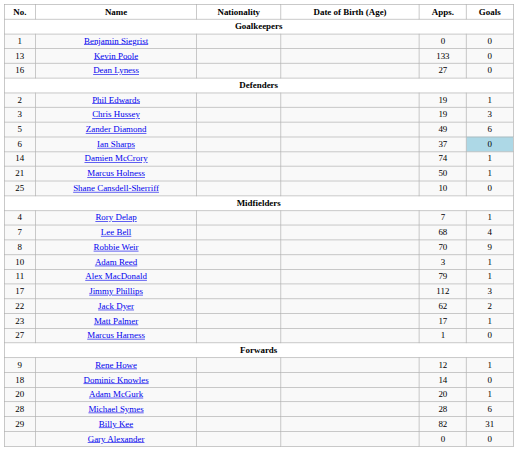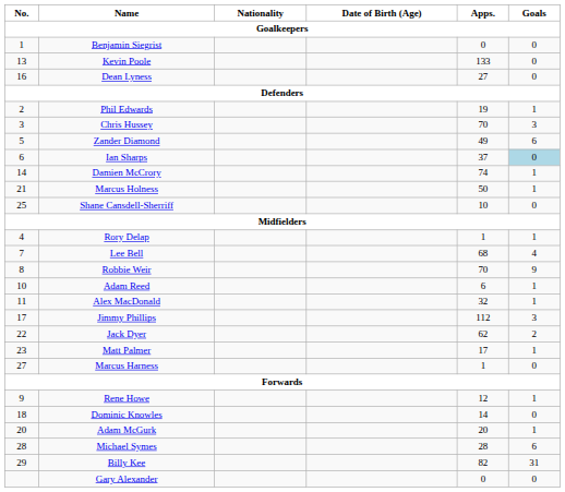 <table class="wikitable"  style="text-align:center; font-size:90%; width:65%;">
 <tr>
 <th style="background:#FFFFFF; color:#000000; text-align:center;">No.</th>
 <th style="background:#FFFFFF; color:#000000; text-align:center;">Name</th>
 <th style="background:#FFFFFF; color:#000000; text-align:center;">Nationality</th>
 <th style="background:#FFFFFF; color:#000000; text-align:center;">Date of Birth (Age)</th>
 <th style="background:#FFFFFF; color:#000000; text-align:center;">Apps.</th>
 <th style="background:#FFFFFF; color:#000000; text-align:center;">Goals</th>
 </tr>
 <tr>
 <th colspan="11"  style="background:#FFFFFF; color:#000000; text-align:center;">Goalkeepers</th>
 </tr>
 <tr>
 <td>1</td>
 <td><a href='#'>Benjamin Siegrist</a></td>
 <td></td>
 <td></td>
 <td>0</td>
 <td>0</td>
 </tr>
 <tr>
 <td>13</td>
 <td><a href='#'>Kevin Poole</a></td>
 <td></td>
 <td></td>
 <td>133</td>
 <td>0</td>
 </tr>
 <tr>
 <td>16</td>
 <td><a href='#'>Dean Lyness</a></td>
 <td></td>
 <td></td>
 <td>27</td>
 <td>0</td>
 </tr>
 <tr>
 <th colspan="11"  style="background:#FFFFFF; color:#000000; text-align:center;">Defenders</th>
 </tr>
 <tr>
 <td>2</td>
 <td><a href='#'>Phil Edwards</a></td>
 <td></td>
 <td></td>
 <td>19</td>
 <td>1</td>
 </tr>
 <tr>
 <td>3</td>
 <td><a href='#'>Chris Hussey</a></td>
 <td></td>
 <td></td>
-<td>19</td>
+<td>70</td>
 <td>3</td>
 </tr>
 <tr>
 <td>5</td>
 <td><a href='#'>Zander Diamond</a></td>
 <td></td>
 <td></td>
 <td>49</td>
 <td>6</td>
 </tr>
 <tr>
 <td>6</td>
 <td><a href='#'>Ian Sharps</a></td>
 <td></td>
 <td></td>
 <td>37</td>
 <td style="background: lightblue;">0</td>
 </tr>
 <tr>
 <td>14</td>
 <td><a href='#'>Damien McCrory</a></td>
 <td></td>
 <td></td>
 <td>74</td>
 <td>1</td>
 </tr>
 <tr>
 <td>21</td>
 <td><a href='#'>Marcus Holness</a></td>
 <td></td>
 <td></td>
 <td>50</td>
 <td>1</td>
 </tr>
 <tr>
 <td>25</td>
 <td><a href='#'>Shane Cansdell-Sherriff</a></td>
 <td></td>
 <td></td>
 <td>10</td>
 <td>0</td>
 </tr>
 <tr>
 <th colspan="11"  style="background:#FFFFFF; color:#000000; text-align:center;">Midfielders</th>
 </tr>
 <tr>
 <td>4</td>
 <td><a href='#'>Rory Delap</a></td>
 <td></td>
 <td></td>
-<td>7</td>
+<td>1</td>
 <td>1</td>
 </tr>
 <tr>
 <td>7</td>
 <td><a href='#'>Lee Bell</a></td>
 <td></td>
 <td></td>
 <td>68</td>
 <td>4</td>
 </tr>
 <tr>
 <td>8</td>
 <td><a href='#'>Robbie Weir</a></td>
 <td></td>
 <td></td>
 <td>70</td>
 <td>9</td>
 </tr>
 <tr>
 <td>10</td>
 <td><a href='#'>Adam Reed</a></td>
 <td></td>
 <td></td>
-<td>3</td>
+<td>6</td>
 <td>1</td>
 </tr>
 <tr>
 <td>11</td>
 <td><a href='#'>Alex MacDonald</a></td>
 <td></td>
 <td></td>
-<td>79</td>
+<td>32</td>
 <td>1</td>
 </tr>
 <tr>
 <td>17</td>
 <td><a href='#'>Jimmy Phillips</a></td>
 <td></td>
 <td></td>
 <td>112</td>
 <td>3</td>
 </tr>
 <tr>
 <td>22</td>
 <td><a href='#'>Jack Dyer</a></td>
 <td></td>
 <td></td>
 <td>62</td>
 <td>2</td>
 </tr>
 <tr>
 <td>23</td>
 <td><a href='#'>Matt Palmer</a></td>
 <td></td>
 <td></td>
 <td>17</td>
 <td>1</td>
 </tr>
 <tr>
 <td>27</td>
 <td><a href='#'>Marcus Harness</a></td>
 <td></td>
 <td></td>
 <td>1</td>
 <td>0</td>
 </tr>
 <tr>
 <th colspan="11"  style="background:#FFFFFF; color:#000000; text-align:center;">Forwards</th>
 </tr>
 <tr>
 <td>9</td>
 <td><a href='#'>Rene Howe</a></td>
 <td></td>
 <td></td>
 <td>12</td>
 <td>1</td>
 </tr>
 <tr>
 <td>18</td>
 <td><a href='#'>Dominic Knowles</a></td>
 <td></td>
 <td></td>
 <td>14</td>
 <td>0</td>
 </tr>
 <tr>
 <td>20</td>
 <td><a href='#'>Adam McGurk</a></td>
 <td></td>
 <td></td>
 <td>20</td>
 <td>1</td>
 </tr>
 <tr>
 <td>28</td>
 <td><a href='#'>Michael Symes</a></td>
 <td></td>
 <td></td>
 <td>28</td>
 <td>6</td>
 </tr>
 <tr>
 <td>29</td>
 <td><a href='#'>Billy Kee</a></td>
 <td></td>
 <td></td>
 <td>82</td>
 <td>31</td>
 </tr>
 <tr>
 <td></td>
 <td><a href='#'>Gary Alexander</a></td>
 <td></td>
 <td></td>
 <td>0</td>
 <td>0</td>
 </tr>
 </table>
